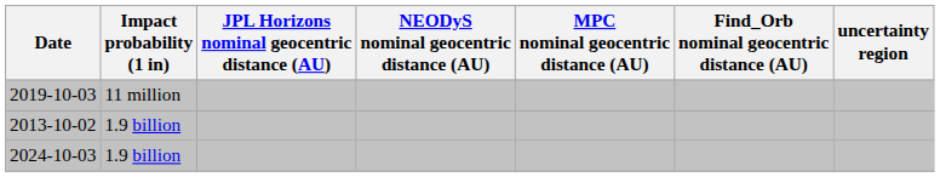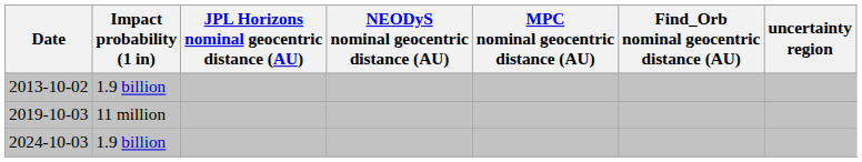 <table class="wikitable sortable" style="font-size: 0.9em;">
 <tr>
 <th>Date</th>
 <th>Impact<br>probability<br>(1 in)</th>
 <th><a href='#'>JPL Horizons</a><br><a href='#'>nominal</a> geocentric<br>distance (<a href='#'>AU</a>)</th>
 <th><a href='#'>NEODyS</a><br>nominal geocentric<br>distance (AU)</th>
 <th><a href='#'>MPC</a><br>nominal geocentric<br>distance (AU)</th>
 <th>Find_Orb<br>nominal geocentric<br>distance (AU)</th>
 <th>uncertainty<br>region</th>
 </tr>
 <tr bgcolor=#c2c2c2>
-<td>2019-10-03</td>
-<td>11 million</td>
+<td>2013-10-02</td>
+<td>1.9 <a href='#'>billion</a></td>
 <td></td>
 <td></td>
 <td></td>
 <td></td>
 <td></td>
 </tr>
 <tr bgcolor=#c2c2c2>
-<td>2013-10-02</td>
-<td>1.9 <a href='#'>billion</a></td>
+<td>2019-10-03</td>
+<td>11 million</td>
 <td></td>
 <td></td>
 <td></td>
 <td></td>
 <td></td>
 </tr>
 <tr bgcolor=#c2c2c2>
 <td>2024-10-03</td>
 <td>1.9 <a href='#'>billion</a></td>
 <td></td>
 <td></td>
 <td></td>
 <td></td>
 <td></td>
 </tr>
 </table>
